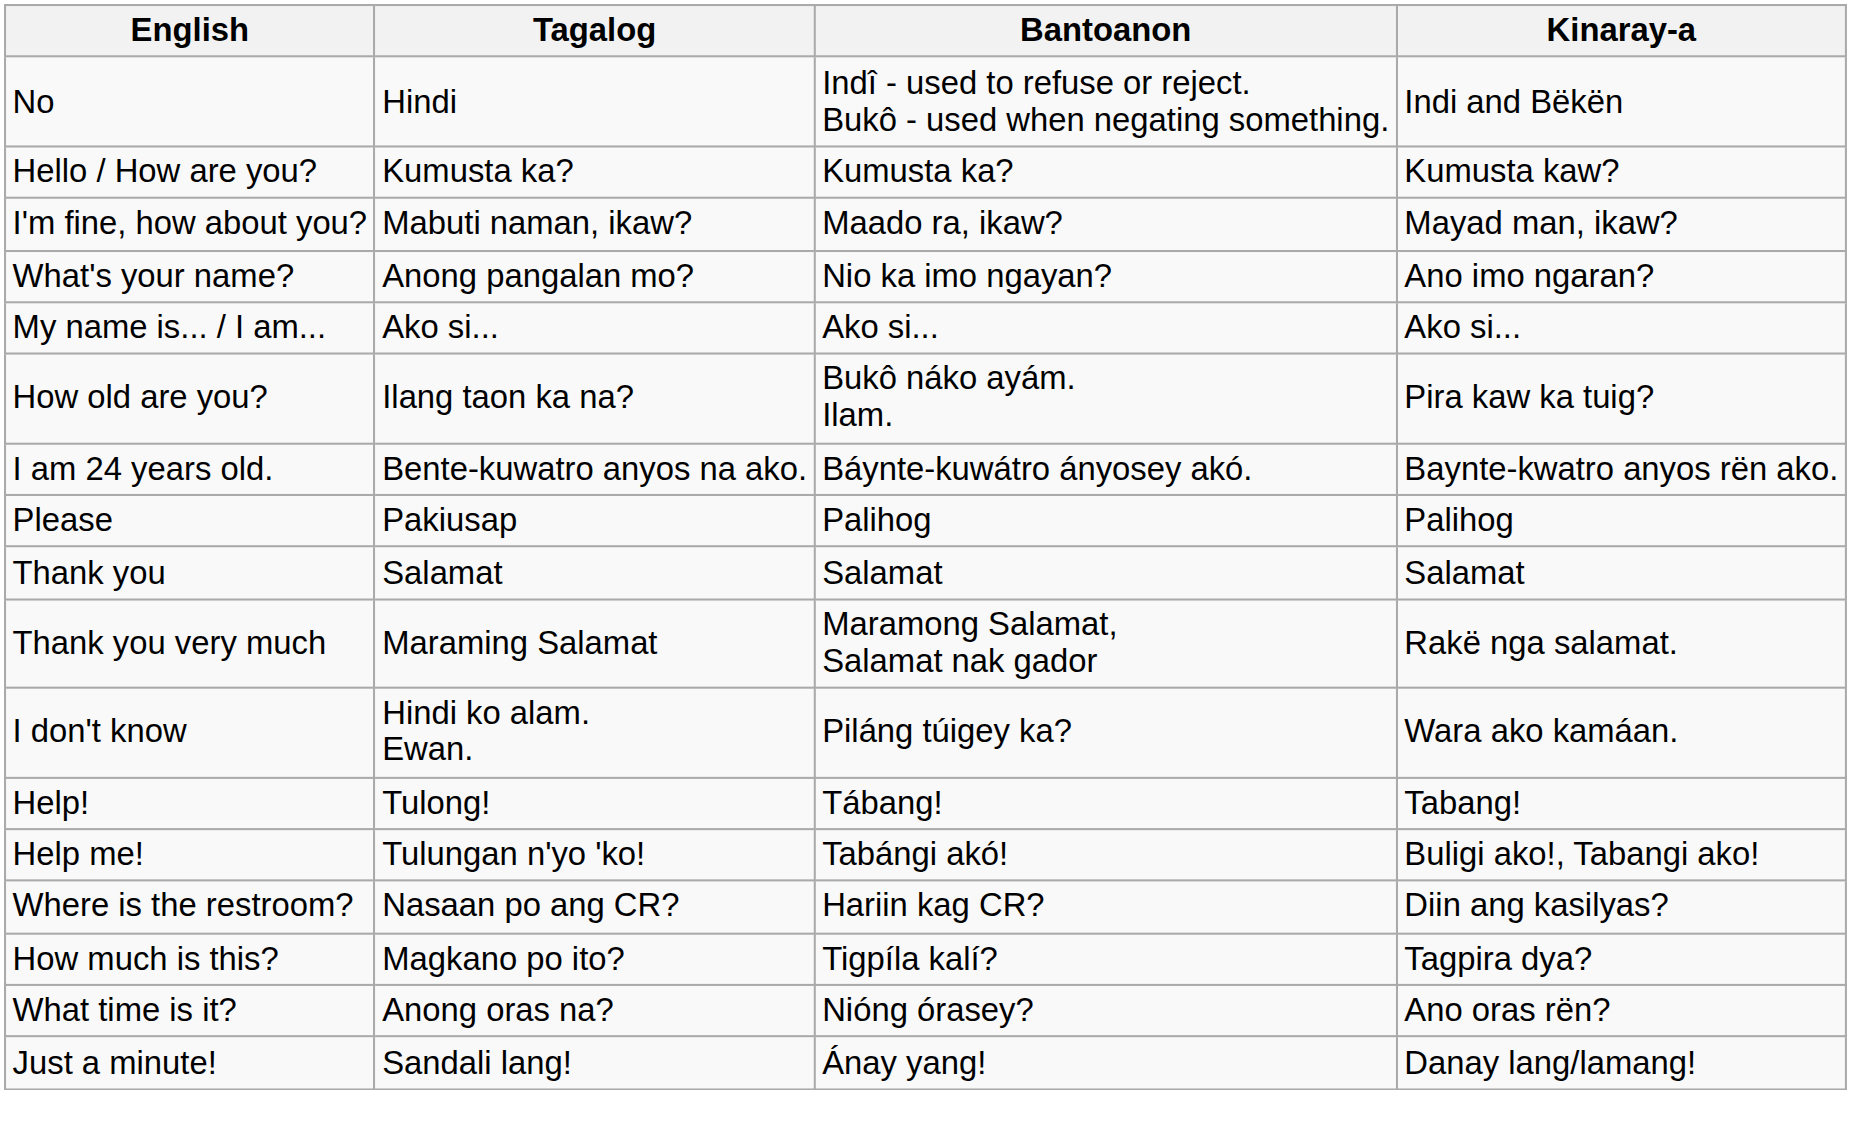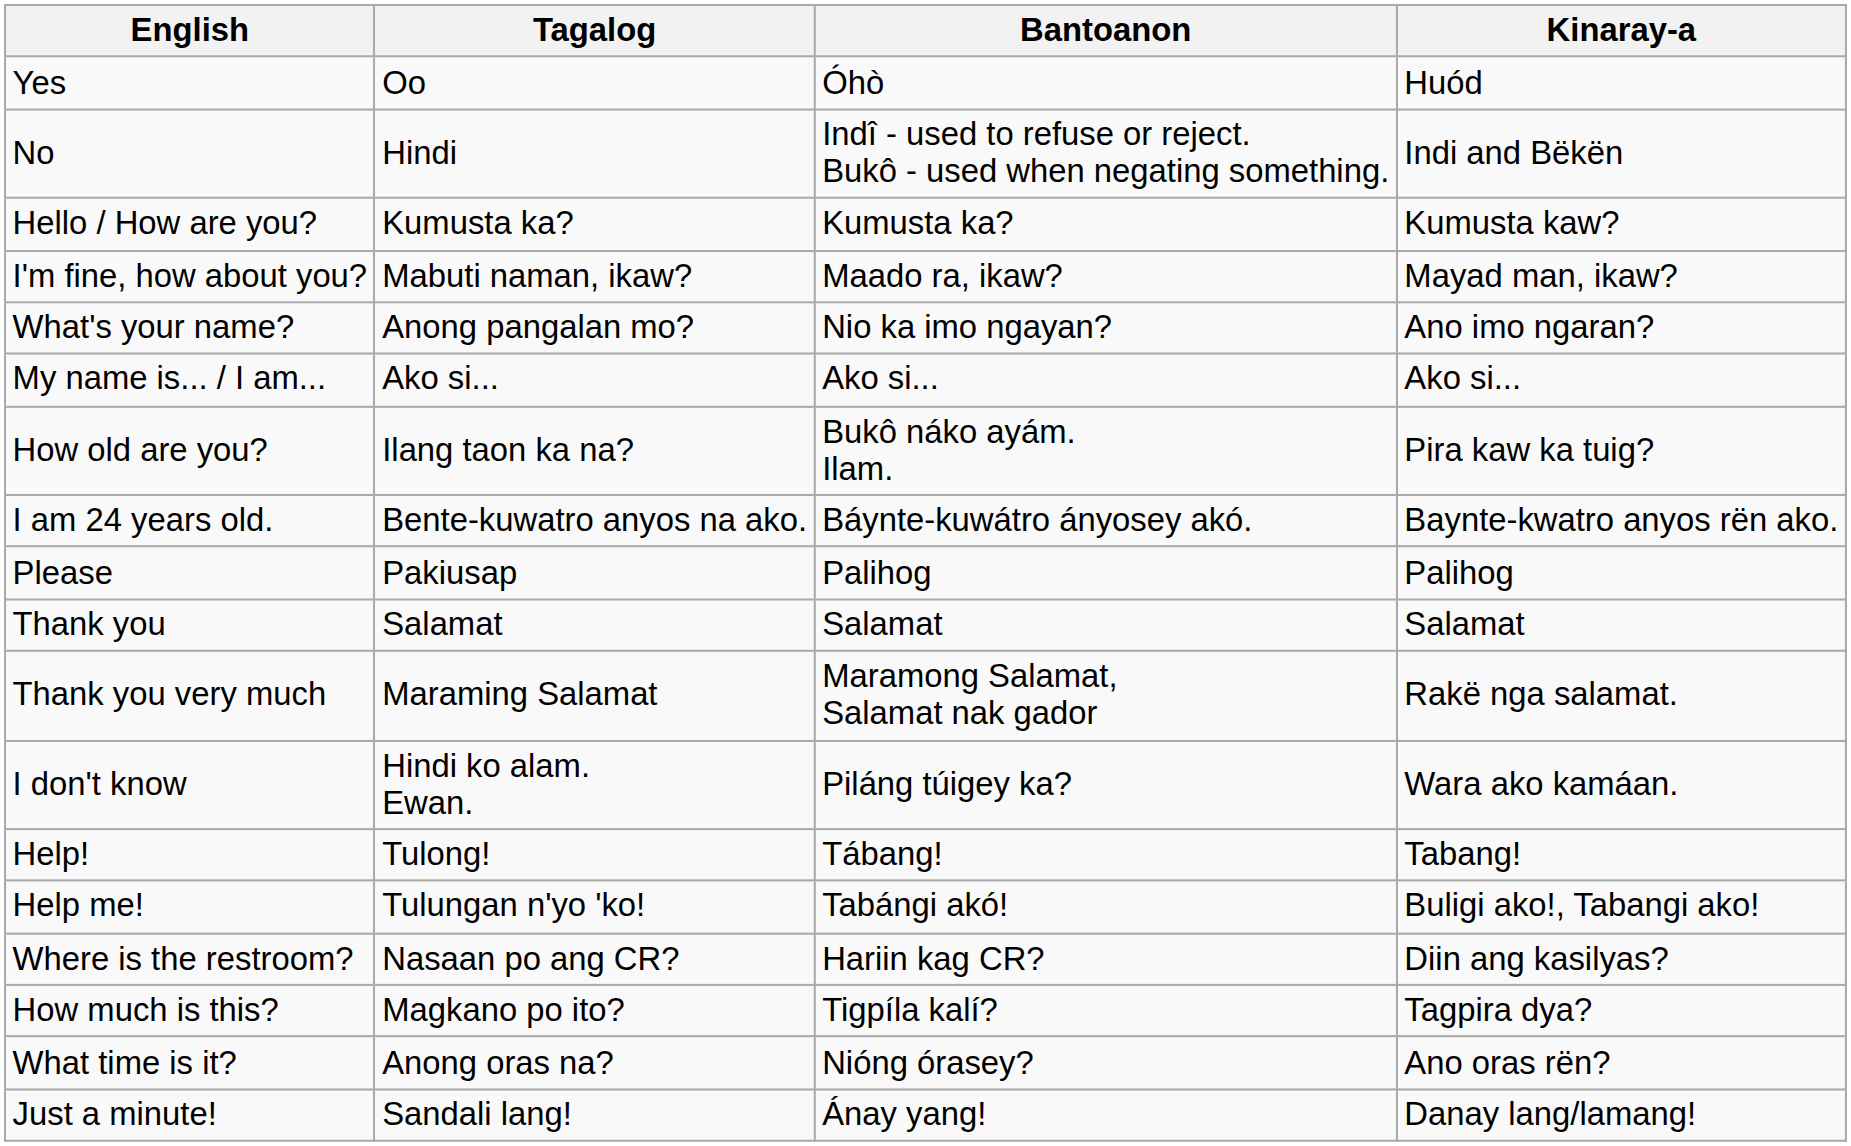 <table class="wikitable">
 <tr>
 <th>English</th>
 <th>Tagalog</th>
 <th>Bantoanon</th>
 <th>Kinaray-a</th>
+</tr>
+<tr>
+<td>Yes</td>
+<td>Oo</td>
+<td>Óhò</td>
+<td>Huód</td>
 </tr>
 <tr>
 <td>No</td>
 <td>Hindi</td>
 <td>Indî - used to refuse or reject.<br>Bukô - used when negating something.</td>
 <td>Indi and Bëkën</td>
 </tr>
 <tr>
 <td>Hello / How are you?</td>
 <td>Kumusta ka?</td>
 <td>Kumusta ka?</td>
 <td>Kumusta kaw?</td>
 </tr>
 <tr>
 <td>I'm fine, how about you?</td>
 <td>Mabuti naman, ikaw?</td>
 <td>Maado ra, ikaw?</td>
 <td>Mayad man, ikaw?</td>
 </tr>
 <tr>
 <td>What's your name?</td>
 <td>Anong pangalan mo?</td>
 <td>Nio ka imo ngayan?</td>
 <td>Ano imo ngaran?</td>
 </tr>
 <tr>
 <td>My name is... / I am...</td>
 <td>Ako si...</td>
 <td>Ako si...</td>
 <td>Ako si...</td>
 </tr>
 <tr>
 <td>How old are you?</td>
 <td>Ilang taon ka na?</td>
 <td>Bukô náko ayám.<br>Ilam.</td>
 <td>Pira kaw ka tuig?</td>
 </tr>
 <tr>
 <td>I am 24 years old.</td>
 <td>Bente-kuwatro anyos na ako.</td>
 <td>Báynte-kuwátro ányosey akó.</td>
 <td>Baynte-kwatro anyos rën ako.</td>
 </tr>
 <tr>
 <td>Please</td>
 <td>Pakiusap</td>
 <td>Palihog</td>
 <td>Palihog</td>
 </tr>
 <tr>
 <td>Thank you</td>
 <td>Salamat</td>
 <td>Salamat</td>
 <td>Salamat</td>
 </tr>
 <tr>
 <td>Thank you very much</td>
 <td>Maraming Salamat</td>
 <td>Maramong Salamat,<br>Salamat nak gador</td>
 <td>Rakë nga salamat.</td>
 </tr>
 <tr>
 <td>I don't know</td>
 <td>Hindi ko alam.<br>Ewan.</td>
 <td>Piláng túigey ka?</td>
 <td>Wara ako kamáan.</td>
 </tr>
 <tr>
 <td>Help!</td>
 <td>Tulong!</td>
 <td>Tábang!</td>
 <td>Tabang!</td>
 </tr>
 <tr>
 <td>Help me!</td>
 <td>Tulungan n'yo 'ko!</td>
 <td>Tabángi akó!</td>
 <td>Buligi ako!, Tabangi ako!</td>
 </tr>
 <tr>
 <td>Where is the restroom?</td>
 <td>Nasaan po ang CR?</td>
 <td>Hariin kag CR?</td>
 <td>Diin ang kasilyas?</td>
 </tr>
 <tr>
 <td>How much is this?</td>
 <td>Magkano po ito?</td>
 <td>Tigpíla kalí?</td>
 <td>Tagpira dya?</td>
 </tr>
 <tr>
 <td>What time is it?</td>
 <td>Anong oras na?</td>
 <td>Nióng órasey?</td>
 <td>Ano oras rën?</td>
 </tr>
 <tr>
 <td>Just a minute!</td>
 <td>Sandali lang!</td>
 <td>Ánay yang!</td>
 <td>Danay lang/lamang!</td>
 </tr>
 </table>
